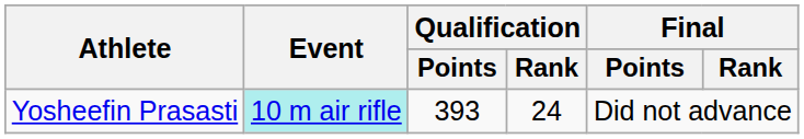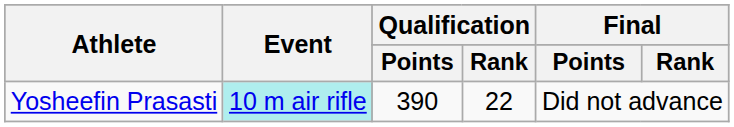 <table class="wikitable" style="font-size:90%">
 <tr>
 <th rowspan="2">Athlete</th>
 <th rowspan="2">Event</th>
 <th colspan=2>Qualification</th>
 <th colspan=2>Final</th>
 </tr>
 <tr style="font-size:95%">
 <th>Points</th>
 <th>Rank</th>
 <th>Points</th>
 <th>Rank</th>
 </tr>
 <tr align=center>
 <td align=left><a href='#'>Yosheefin Prasasti</a></td>
 <td align=left style="background: paleturquoise;"><a href='#'>10 m air rifle</a></td>
-<td>393</td>
-<td>24</td>
+<td>390</td>
+<td>22</td>
 <td colspan=2>Did not advance</td>
 </tr>
 </table>
